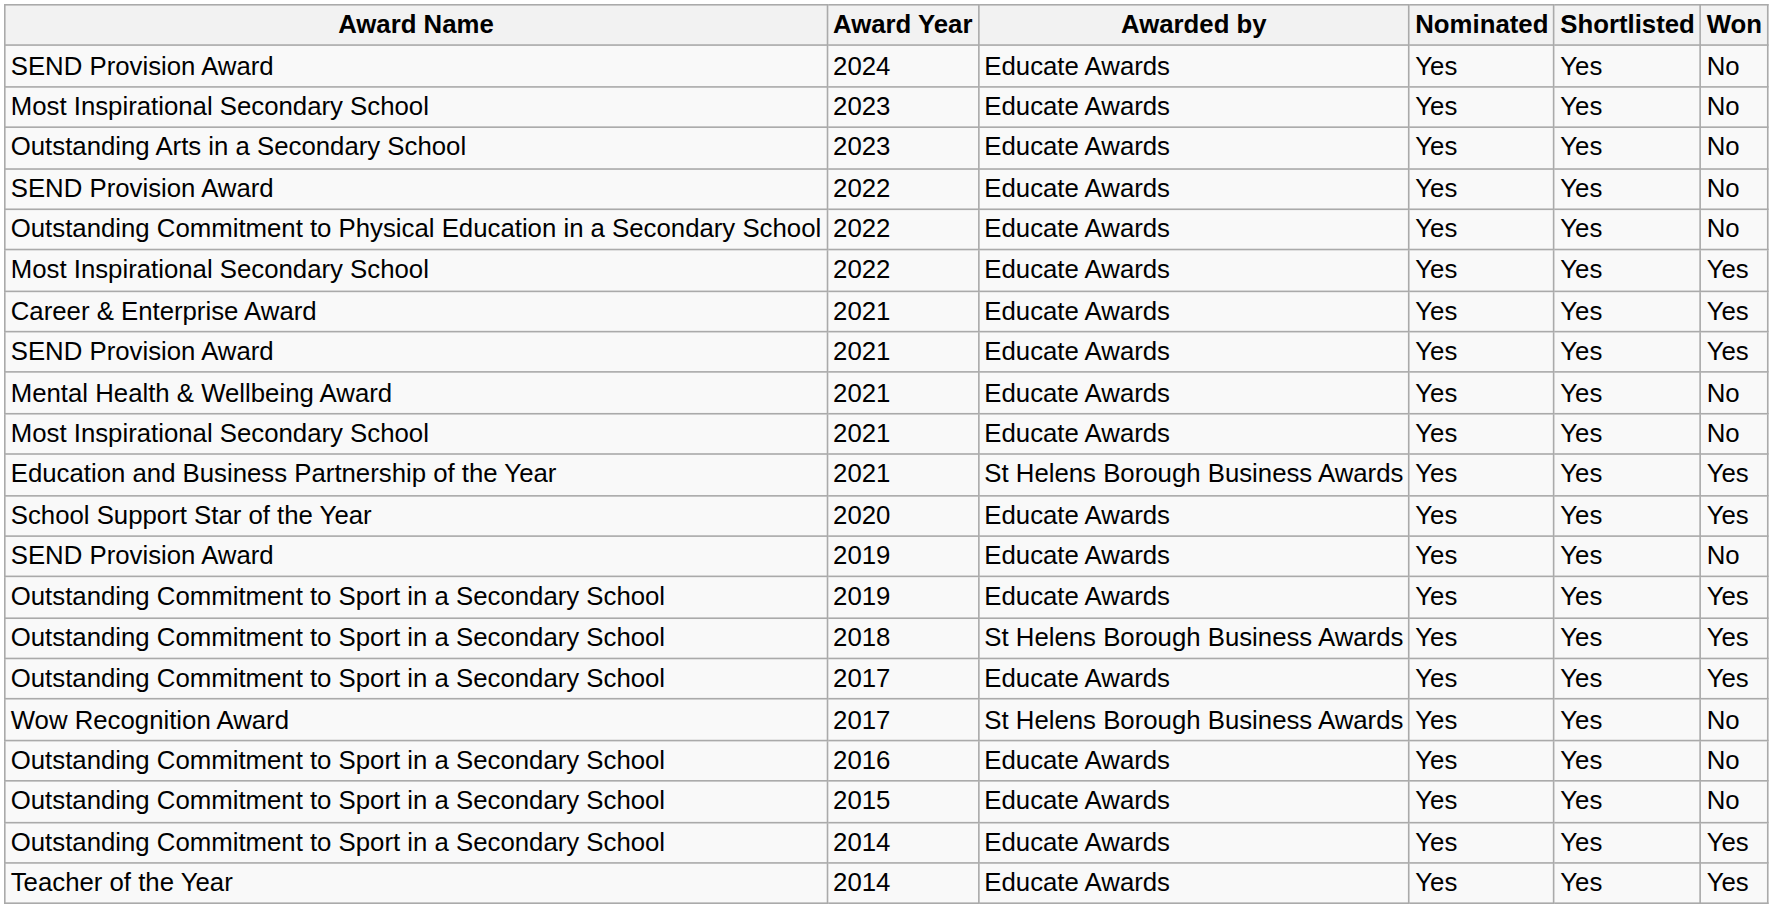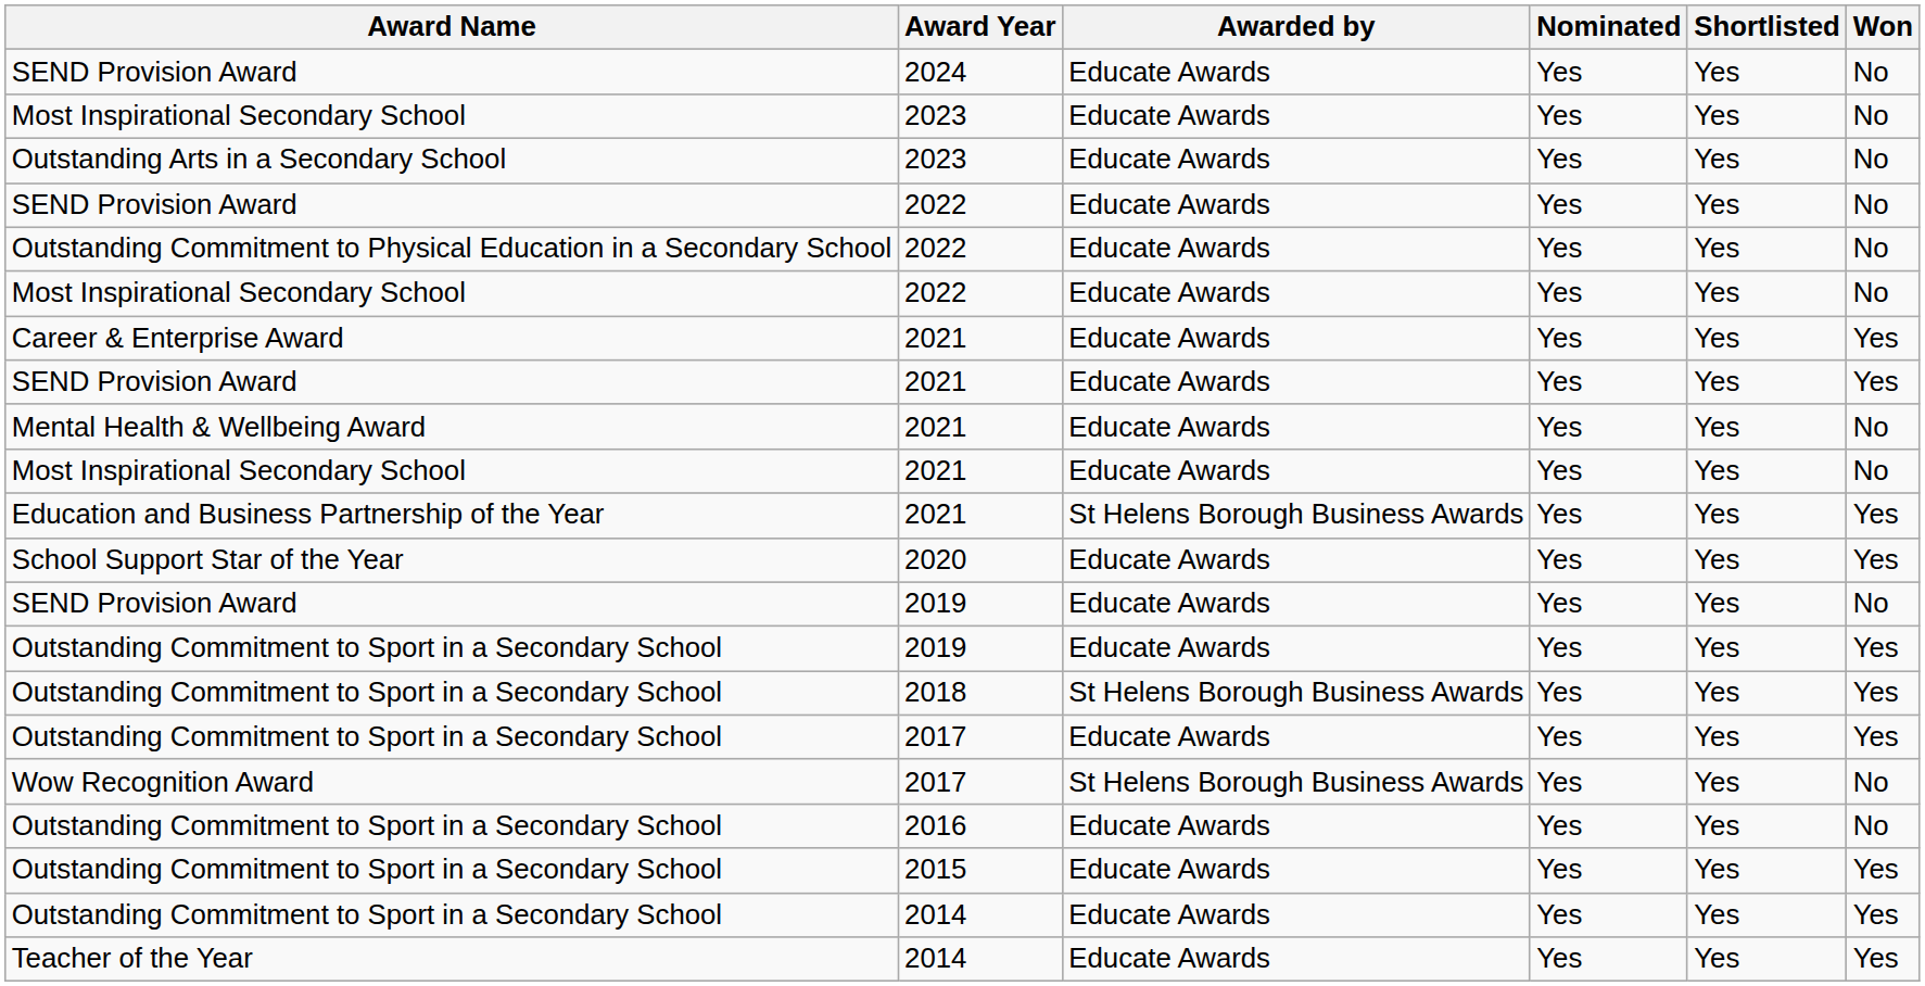 <table class="wikitable">
 <tr>
 <th>Award Name</th>
 <th>Award Year</th>
 <th>Awarded by</th>
 <th>Nominated</th>
 <th>Shortlisted</th>
 <th>Won</th>
 </tr>
 <tr>
 <td>SEND Provision Award</td>
 <td>2024</td>
 <td>Educate Awards</td>
 <td>Yes</td>
 <td>Yes</td>
 <td>No</td>
 </tr>
 <tr>
 <td>Most Inspirational Secondary School</td>
 <td>2023</td>
 <td>Educate Awards</td>
 <td>Yes</td>
 <td>Yes</td>
 <td>No</td>
 </tr>
 <tr>
 <td>Outstanding Arts in a Secondary School</td>
 <td>2023</td>
 <td>Educate Awards</td>
 <td>Yes</td>
 <td>Yes</td>
 <td>No</td>
 </tr>
 <tr>
 <td>SEND Provision Award</td>
 <td>2022</td>
 <td>Educate Awards</td>
 <td>Yes</td>
 <td>Yes</td>
 <td>No</td>
 </tr>
 <tr>
 <td>Outstanding Commitment to Physical Education in a Secondary School</td>
 <td>2022</td>
 <td>Educate Awards</td>
 <td>Yes</td>
 <td>Yes</td>
 <td>No</td>
 </tr>
 <tr>
 <td>Most Inspirational Secondary School</td>
 <td>2022</td>
 <td>Educate Awards</td>
 <td>Yes</td>
 <td>Yes</td>
-<td>Yes</td>
+<td>No</td>
 </tr>
 <tr>
 <td>Career & Enterprise Award</td>
 <td>2021</td>
 <td>Educate Awards</td>
 <td>Yes</td>
 <td>Yes</td>
 <td>Yes</td>
 </tr>
 <tr>
 <td>SEND Provision Award</td>
 <td>2021</td>
 <td>Educate Awards</td>
 <td>Yes</td>
 <td>Yes</td>
 <td>Yes</td>
 </tr>
 <tr>
 <td>Mental Health & Wellbeing Award</td>
 <td>2021</td>
 <td>Educate Awards</td>
 <td>Yes</td>
 <td>Yes</td>
 <td>No</td>
 </tr>
 <tr>
 <td>Most Inspirational Secondary School</td>
 <td>2021</td>
 <td>Educate Awards</td>
 <td>Yes</td>
 <td>Yes</td>
 <td>No</td>
 </tr>
 <tr>
 <td>Education and Business Partnership of the Year</td>
 <td>2021</td>
 <td>St Helens Borough Business Awards</td>
 <td>Yes</td>
 <td>Yes</td>
 <td>Yes</td>
 </tr>
 <tr>
 <td>School Support Star of the Year</td>
 <td>2020</td>
 <td>Educate Awards</td>
 <td>Yes</td>
 <td>Yes</td>
 <td>Yes</td>
 </tr>
 <tr>
 <td>SEND Provision Award</td>
 <td>2019</td>
 <td>Educate Awards</td>
 <td>Yes</td>
 <td>Yes</td>
 <td>No</td>
 </tr>
 <tr>
 <td>Outstanding Commitment to Sport in a Secondary School</td>
 <td>2019</td>
 <td>Educate Awards</td>
 <td>Yes</td>
 <td>Yes</td>
 <td>Yes</td>
 </tr>
 <tr>
 <td>Outstanding Commitment to Sport in a Secondary School</td>
 <td>2018</td>
 <td>St Helens Borough Business Awards</td>
 <td>Yes</td>
 <td>Yes</td>
 <td>Yes</td>
 </tr>
 <tr>
 <td>Outstanding Commitment to Sport in a Secondary School</td>
 <td>2017</td>
 <td>Educate Awards</td>
 <td>Yes</td>
 <td>Yes</td>
 <td>Yes</td>
 </tr>
 <tr>
 <td>Wow Recognition Award</td>
 <td>2017</td>
 <td>St Helens Borough Business Awards</td>
 <td>Yes</td>
 <td>Yes</td>
 <td>No</td>
 </tr>
 <tr>
 <td>Outstanding Commitment to Sport in a Secondary School</td>
 <td>2016</td>
 <td>Educate Awards</td>
 <td>Yes</td>
 <td>Yes</td>
 <td>No</td>
 </tr>
 <tr>
 <td>Outstanding Commitment to Sport in a Secondary School</td>
 <td>2015</td>
 <td>Educate Awards</td>
 <td>Yes</td>
 <td>Yes</td>
-<td>No</td>
+<td>Yes</td>
 </tr>
 <tr>
 <td>Outstanding Commitment to Sport in a Secondary School</td>
 <td>2014</td>
 <td>Educate Awards</td>
 <td>Yes</td>
 <td>Yes</td>
 <td>Yes</td>
 </tr>
 <tr>
 <td>Teacher of the Year</td>
 <td>2014</td>
 <td>Educate Awards</td>
 <td>Yes</td>
 <td>Yes</td>
 <td>Yes</td>
 </tr>
 </table>
